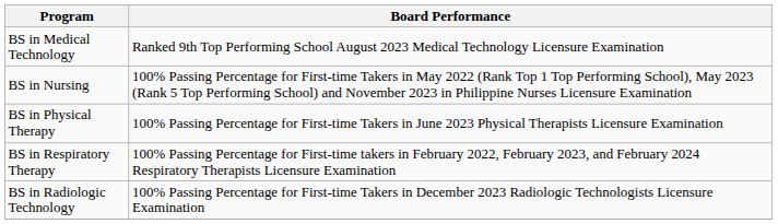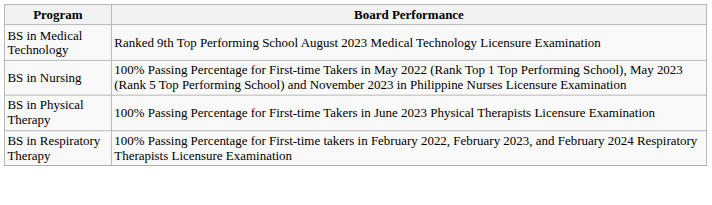 <table class="wikitable">
 <tr>
 <th>Program</th>
 <th>Board Performance</th>
 </tr>
 <tr>
 <td>BS in Medical Technology</td>
 <td>Ranked 9th Top Performing School August 2023 Medical Technology Licensure Examination</td>
 </tr>
 <tr>
 <td>BS in Nursing</td>
 <td>100% Passing Percentage for First-time Takers in May 2022 (Rank Top 1 Top Performing School), May 2023 (Rank 5 Top Performing School) and November 2023 in Philippine Nurses Licensure Examination</td>
 </tr>
 <tr>
 <td>BS in Physical Therapy</td>
 <td>100% Passing Percentage for First-time Takers in June 2023 Physical Therapists Licensure Examination</td>
 </tr>
 <tr>
 <td>BS in Respiratory Therapy</td>
 <td>100% Passing Percentage for First-time takers in February 2022, February 2023, and February 2024 Respiratory Therapists Licensure Examination</td>
 </tr>
 <tr>
-<td>BS in Radiologic Technology</td>
-<td>100% Passing Percentage for First-time Takers in December 2023 Radiologic Technologists Licensure Examination</td>
-</tr>
-<tr>
 </tr>
 </table>
